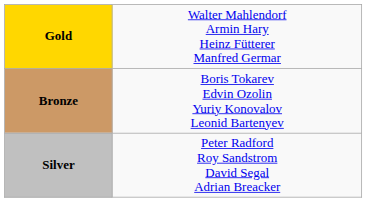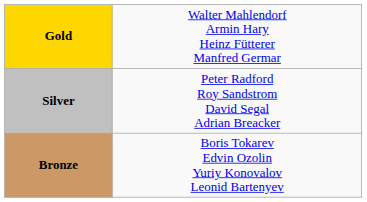 <table class="wikitable" style="text-align:center; " width="35%">
 <tr>
 <td bgcolor="gold"><strong>Gold</strong></td>
 <td><a href='#'>Walter Mahlendorf</a><br><a href='#'>Armin Hary</a><br><a href='#'>Heinz Fütterer</a><br><a href='#'>Manfred Germar</a><br><small><em></em></small></td>
 </tr>
 <tr>
+<td bgcolor="silver"><strong>Silver</strong></td>
+<td><a href='#'>Peter Radford</a><br><a href='#'>Roy Sandstrom</a><br><a href='#'>David Segal</a><br><a href='#'>Adrian Breacker</a><br><small><em></em></small></td>
+</tr>
+<tr>
 <td bgcolor="CC9966"><strong>Bronze</strong></td>
 <td><a href='#'>Boris Tokarev</a><br><a href='#'>Edvin Ozolin</a><br><a href='#'>Yuriy Konovalov</a><br><a href='#'>Leonid Bartenyev</a><br><small><em></em></small></td>
 </tr>
-<tr>
-<td bgcolor="silver"><strong>Silver</strong></td>
-<td><a href='#'>Peter Radford</a><br><a href='#'>Roy Sandstrom</a><br><a href='#'>David Segal</a><br><a href='#'>Adrian Breacker</a><br><small><em></em></small></td>
-</tr>
 </table>
